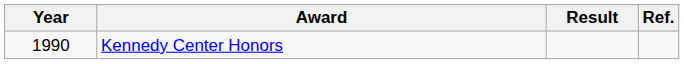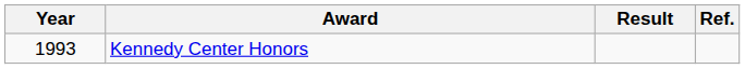 <table class=wikitable>
 <tr>
 <th scope="col" style="width:5em;">Year</th>
 <th scope="col" style="width:26em;">Award</th>
 <th scope="col" style="width:5em;">Result</th>
 <th>Ref.</th>
 </tr>
 <tr>
-<td style="text-align:center;">1990</td>
+<td style="text-align:center;">1993</td>
 <td><a href='#'>Kennedy Center Honors</a></td>
 <td></td>
 <td style="text-align:center;"></td>
 </tr>
 </table>
